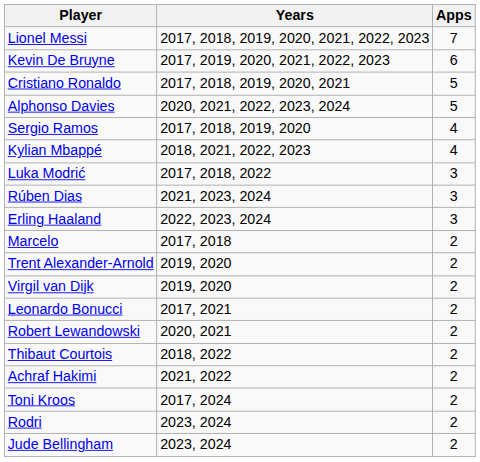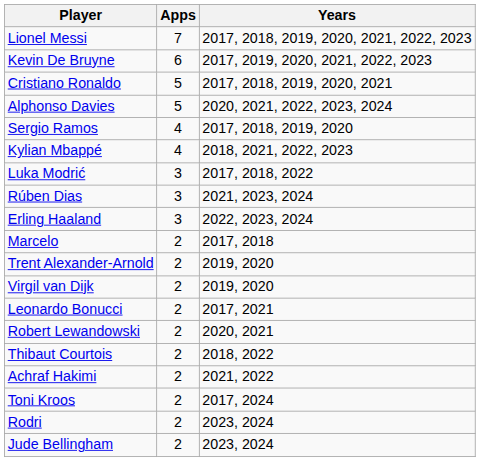 <table class="wikitable sortable">
 <tr>
 <th>Player</th>
+<th>Apps</th>
 <th>Years</th>
-<th>Apps</th>
 </tr>
 <tr>
 <td> <a href='#'>Lionel Messi</a></td>
+<td align="center">7</td>
 <td>2017, 2018, 2019, 2020, 2021, 2022, 2023</td>
-<td align="center">7</td>
 </tr>
 <tr>
 <td> <a href='#'>Kevin De Bruyne</a></td>
+<td align="center">6</td>
 <td>2017, 2019, 2020, 2021, 2022, 2023</td>
-<td align="center">6</td>
 </tr>
 <tr>
 <td> <a href='#'>Cristiano Ronaldo</a></td>
+<td align="center">5</td>
 <td>2017, 2018, 2019, 2020, 2021</td>
-<td align="center">5</td>
 </tr>
 <tr>
 <td> <a href='#'>Alphonso Davies</a></td>
+<td align="center">5</td>
 <td>2020, 2021, 2022, 2023, 2024</td>
-<td align="center">5</td>
 </tr>
 <tr>
 <td> <a href='#'>Sergio Ramos</a></td>
+<td align="center">4</td>
 <td>2017, 2018, 2019, 2020</td>
-<td align="center">4</td>
 </tr>
 <tr>
 <td> <a href='#'>Kylian Mbappé</a></td>
+<td align="center">4</td>
 <td>2018, 2021, 2022, 2023</td>
-<td align="center">4</td>
 </tr>
 <tr>
 <td> <a href='#'>Luka Modrić</a></td>
+<td align="center">3</td>
 <td>2017, 2018, 2022</td>
-<td align="center">3</td>
 </tr>
 <tr>
 <td> <a href='#'>Rúben Dias</a></td>
+<td align="center">3</td>
 <td>2021, 2023, 2024</td>
-<td align="center">3</td>
 </tr>
 <tr>
 <td> <a href='#'>Erling Haaland</a></td>
+<td align="center">3</td>
 <td>2022, 2023, 2024</td>
-<td align="center">3</td>
 </tr>
 <tr>
 <td> <a href='#'>Marcelo</a></td>
+<td align="center">2</td>
 <td>2017, 2018</td>
-<td align="center">2</td>
 </tr>
 <tr>
 <td> <a href='#'>Trent Alexander-Arnold</a></td>
+<td align="center">2</td>
 <td>2019, 2020</td>
-<td align="center">2</td>
 </tr>
 <tr>
 <td> <a href='#'>Virgil van Dijk</a></td>
+<td align="center">2</td>
 <td>2019, 2020</td>
-<td align="center">2</td>
 </tr>
 <tr>
 <td> <a href='#'>Leonardo Bonucci</a></td>
+<td align="center">2</td>
 <td>2017, 2021</td>
-<td align="center">2</td>
 </tr>
 <tr>
 <td> <a href='#'>Robert Lewandowski</a></td>
+<td align="center">2</td>
 <td>2020, 2021</td>
-<td align="center">2</td>
 </tr>
 <tr>
 <td> <a href='#'>Thibaut Courtois</a></td>
+<td align="center">2</td>
 <td>2018, 2022</td>
-<td align="center">2</td>
 </tr>
 <tr>
 <td> <a href='#'>Achraf Hakimi</a></td>
+<td align="center">2</td>
 <td>2021, 2022</td>
-<td align="center">2</td>
 </tr>
 <tr>
 <td> <a href='#'>Toni Kroos</a></td>
+<td align="center">2</td>
 <td>2017, 2024</td>
-<td align="center">2</td>
 </tr>
 <tr>
 <td> <a href='#'>Rodri</a></td>
+<td align="center">2</td>
 <td>2023, 2024</td>
-<td align="center">2</td>
 </tr>
 <tr>
 <td> <a href='#'>Jude Bellingham</a></td>
+<td align="center">2</td>
 <td>2023, 2024</td>
-<td align="center">2</td>
 </tr>
 </table>
